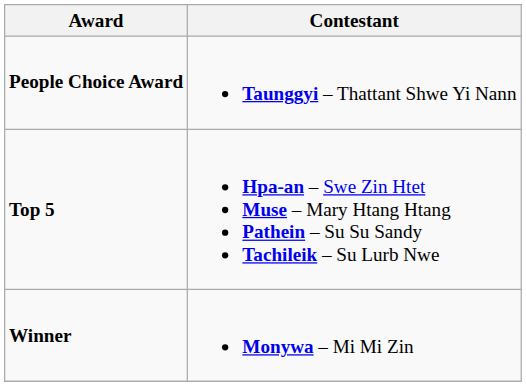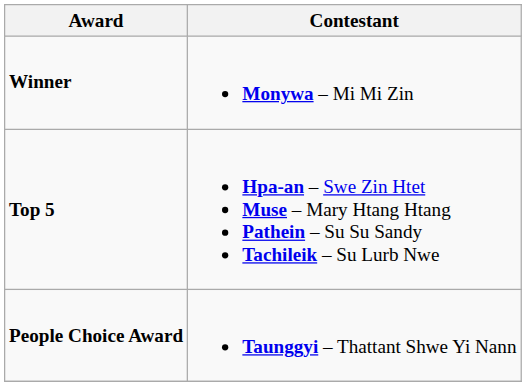 <table class="wikitable sortable" style="font-size: 95%;">
 <tr>
 <th>Award</th>
 <th>Contestant</th>
 </tr>
 <tr>
-<td><strong>People Choice Award</strong></td>
-<td><br><ul><li><strong> <a href='#'>Taunggyi</a></strong> – Thattant Shwe Yi Nann</li></ul></td>
+<td><strong>Winner</strong></td>
+<td><br><ul><li><strong> <a href='#'>Monywa</a></strong> – Mi Mi Zin</li></ul></td>
 </tr>
 <tr>
 <td><strong>Top 5</strong></td>
 <td><br><ul><li><strong> <a href='#'>Hpa-an</a></strong> – <a href='#'>Swe Zin Htet</a></li><li><strong> <a href='#'>Muse</a></strong> – Mary Htang Htang</li><li><strong> <a href='#'>Pathein</a></strong> – Su Su Sandy</li><li><strong> <a href='#'>Tachileik</a></strong> – Su Lurb Nwe</li></ul></td>
 </tr>
 <tr>
-<td><strong>Winner</strong></td>
-<td><br><ul><li><strong> <a href='#'>Monywa</a></strong> – Mi Mi Zin</li></ul></td>
+<td><strong>People Choice Award</strong></td>
+<td><br><ul><li><strong> <a href='#'>Taunggyi</a></strong> – Thattant Shwe Yi Nann</li></ul></td>
 </tr>
 <tr>
 </tr>
 </table>
